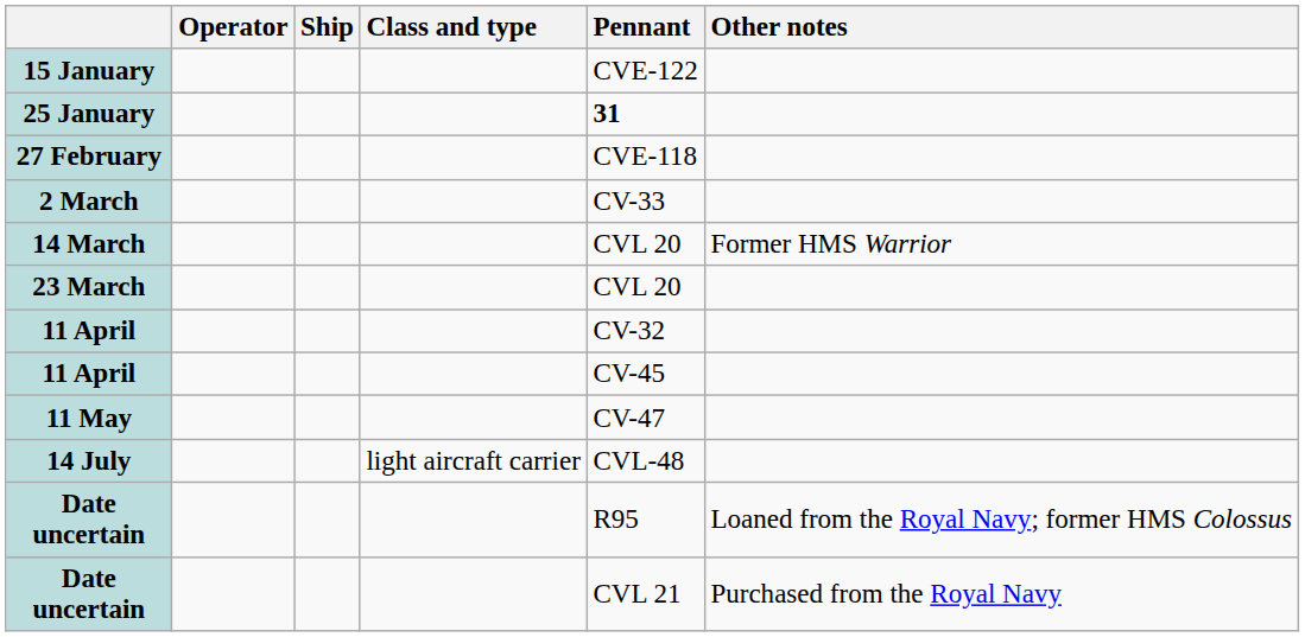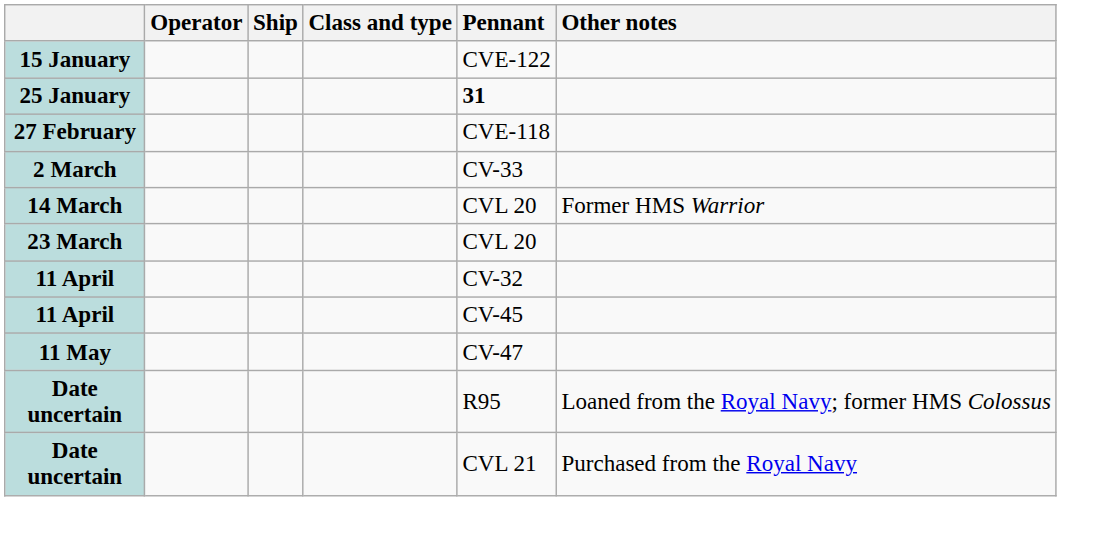 <table class="wikitable">
 <tr>
 <th width="90"></th>
 <th style="text-align: left;">Operator</th>
 <th style="text-align: left;">Ship</th>
 <th style="text-align: left;">Class and type</th>
 <th style="text-align: left;">Pennant</th>
 <th style="text-align: left;">Other notes</th>
 </tr>
 <tr>
 <th style="background: #bbdddd;">15 January</th>
 <td></td>
 <td><strong></strong></td>
 <td></td>
 <td>CVE-122</td>
 <td></td>
 </tr>
 <tr>
 <th style="background: #bbdddd;">25 January</th>
 <td></td>
 <td><strong></strong></td>
 <td></td>
 <td><strong>31</strong></td>
 <td></td>
 </tr>
 <tr>
 <th style="background: #bbdddd;">27 February</th>
 <td></td>
 <td><strong></strong></td>
 <td></td>
 <td>CVE-118</td>
 <td></td>
 </tr>
 <tr>
 <th style="background: #bbdddd;">2 March</th>
 <td></td>
 <td><strong></strong></td>
 <td></td>
 <td>CV-33</td>
 <td></td>
 </tr>
 <tr>
 <th style="background: #bbdddd;">14 March</th>
 <td></td>
 <td><strong></strong></td>
 <td></td>
 <td>CVL 20</td>
 <td>Former HMS <em>Warrior</em></td>
 </tr>
 <tr>
 <th style="background: #bbdddd;">23 March</th>
 <td></td>
 <td><strong></strong></td>
 <td></td>
 <td>CVL 20</td>
 <td></td>
 </tr>
 <tr>
 <th style="background: #bbdddd;">11 April</th>
 <td></td>
 <td><strong></strong></td>
 <td></td>
 <td>CV-32</td>
 <td></td>
 </tr>
 <tr>
 <th style="background: #bbdddd;">11 April</th>
 <td></td>
 <td><strong></strong></td>
 <td></td>
 <td>CV-45</td>
 <td></td>
 </tr>
 <tr>
 <th style="background: #bbdddd;">11 May</th>
 <td></td>
 <td><strong></strong></td>
 <td></td>
 <td>CV-47</td>
 <td></td>
 </tr>
 <tr>
-<th style="background: #bbdddd;">14 July</th>
-<td></td>
-<td><strong></strong></td>
-<td> light aircraft carrier</td>
-<td>CVL-48</td>
-<td></td>
-</tr>
-<tr>
 <th style="background: #bbdddd;">Date uncertain</th>
 <td></td>
 <td><strong></strong></td>
 <td></td>
 <td>R95</td>
 <td>Loaned from the <a href='#'>Royal Navy</a>; former HMS <em>Colossus</em></td>
 </tr>
 <tr>
 <th style="background: #bbdddd;">Date uncertain</th>
 <td></td>
 <td><strong></strong></td>
 <td></td>
 <td>CVL 21</td>
 <td>Purchased from the <a href='#'>Royal Navy</a></td>
 </tr>
 </table>
